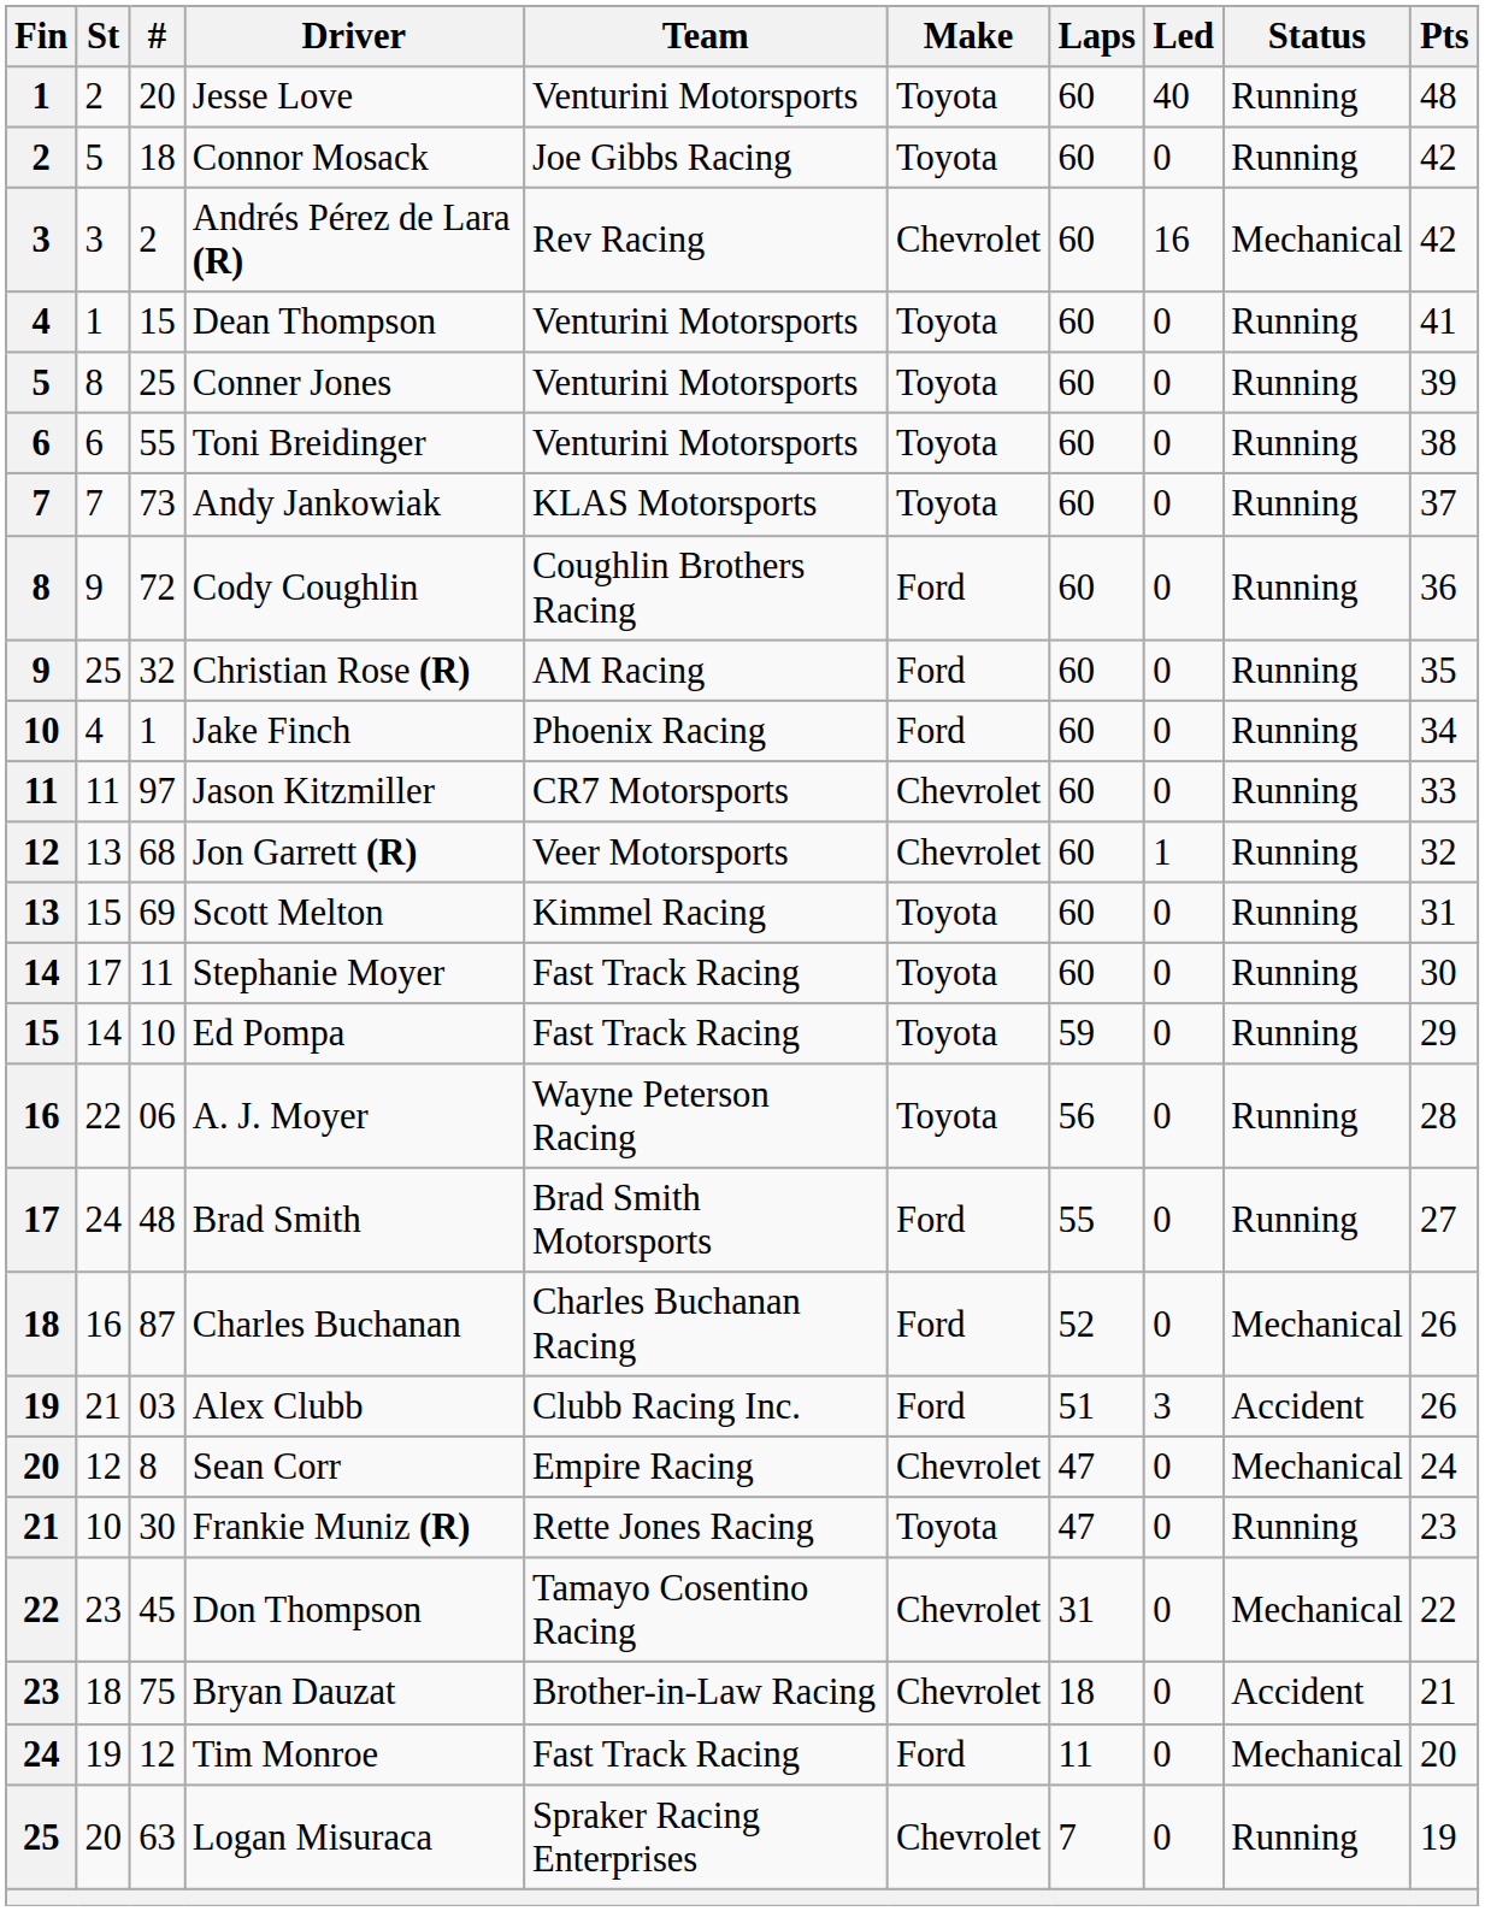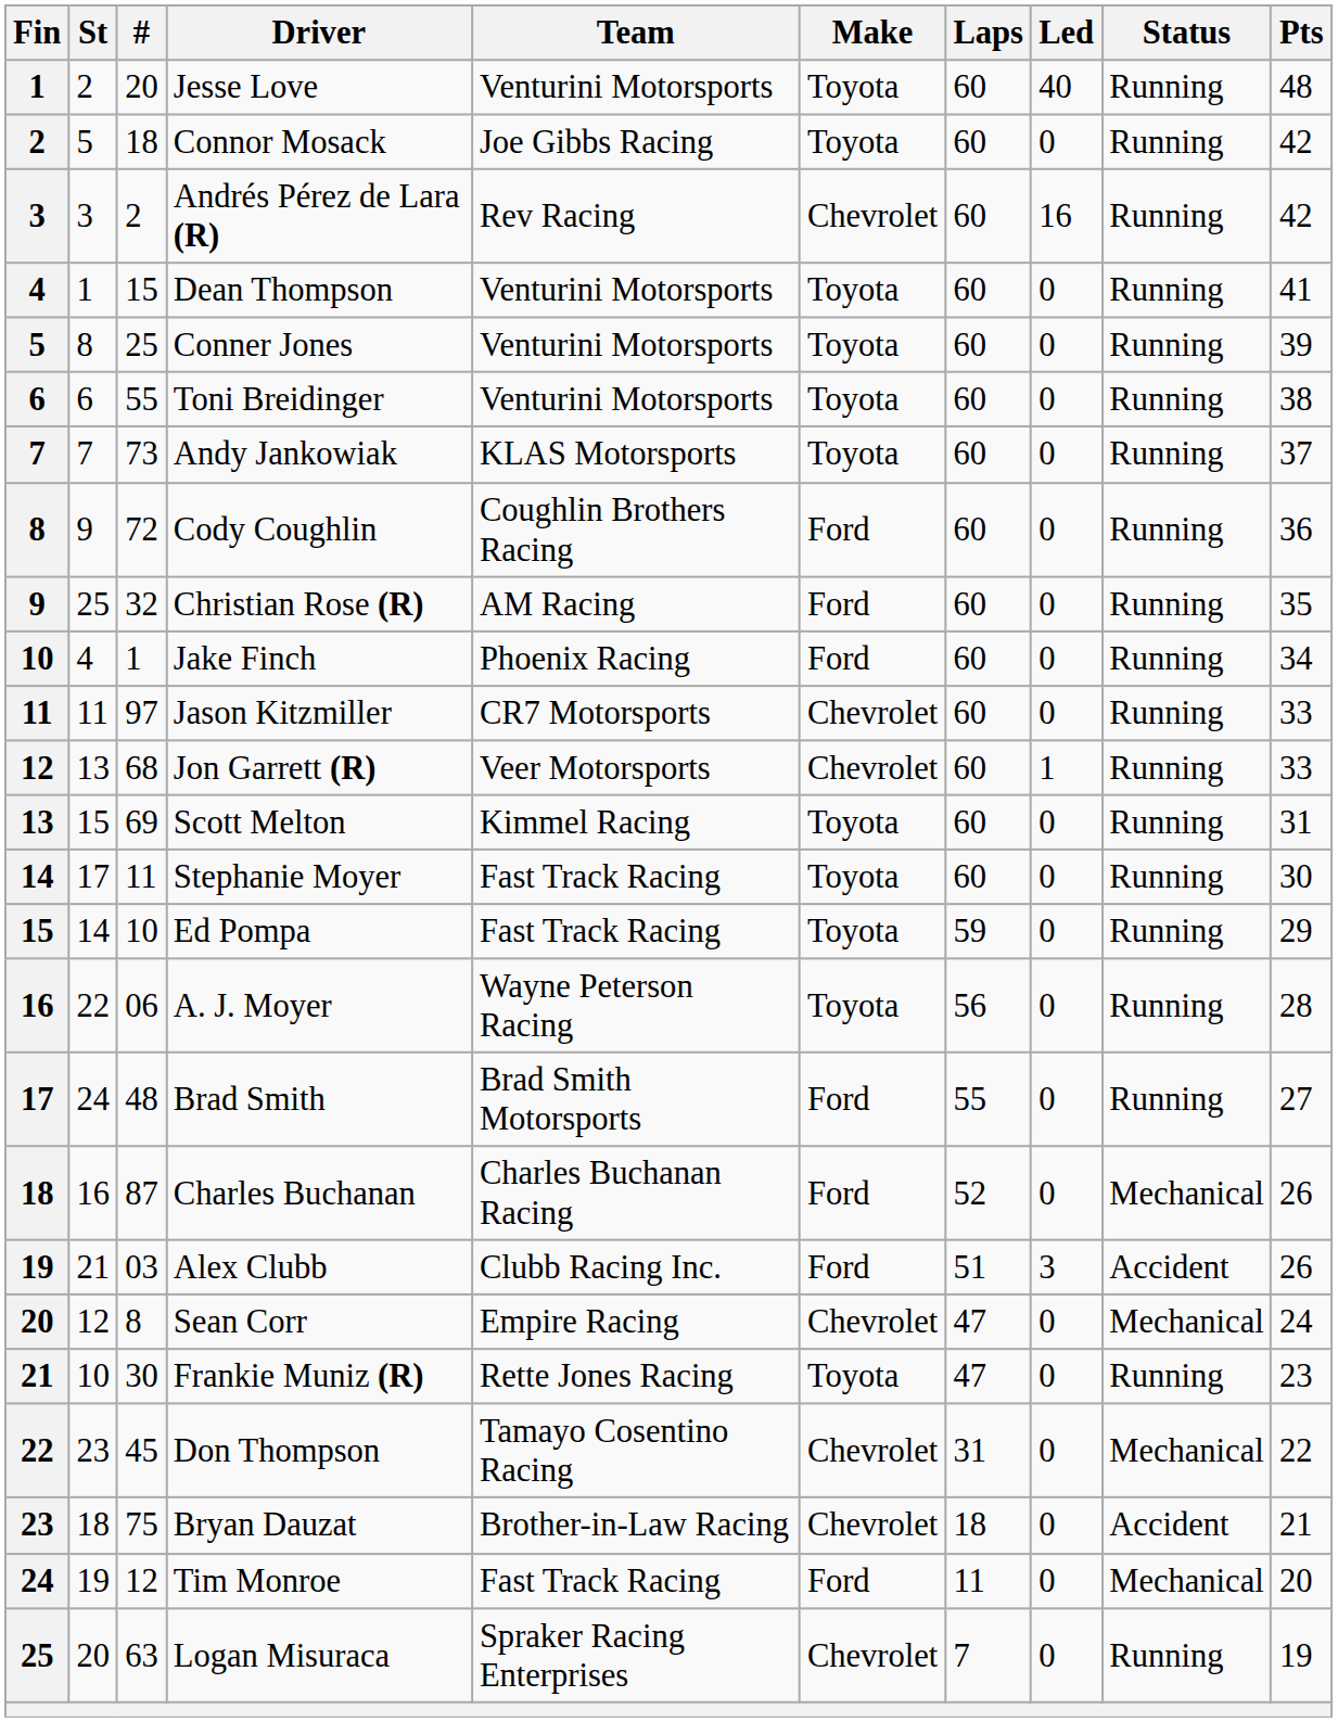 <table class="wikitable" style="font-size:95%">
 <tr>
 <th>Fin</th>
 <th>St</th>
 <th>#</th>
 <th>Driver</th>
 <th>Team</th>
 <th>Make</th>
 <th>Laps</th>
 <th>Led</th>
 <th>Status</th>
 <th>Pts</th>
 </tr>
 <tr>
 <th>1</th>
 <td>2</td>
 <td>20</td>
 <td>Jesse Love</td>
 <td>Venturini Motorsports</td>
 <td>Toyota</td>
 <td>60</td>
 <td>40</td>
 <td>Running</td>
 <td>48</td>
 </tr>
 <tr>
 <th>2</th>
 <td>5</td>
 <td>18</td>
 <td>Connor Mosack</td>
 <td>Joe Gibbs Racing</td>
 <td>Toyota</td>
 <td>60</td>
 <td>0</td>
 <td>Running</td>
 <td>42</td>
 </tr>
 <tr>
 <th>3</th>
 <td>3</td>
 <td>2</td>
 <td>Andrés Pérez de Lara <strong>(R)</strong></td>
 <td>Rev Racing</td>
 <td>Chevrolet</td>
 <td>60</td>
 <td>16</td>
-<td>Mechanical</td>
+<td>Running</td>
 <td>42</td>
 </tr>
 <tr>
 <th>4</th>
 <td>1</td>
 <td>15</td>
 <td>Dean Thompson</td>
 <td>Venturini Motorsports</td>
 <td>Toyota</td>
 <td>60</td>
 <td>0</td>
 <td>Running</td>
 <td>41</td>
 </tr>
 <tr>
 <th>5</th>
 <td>8</td>
 <td>25</td>
 <td>Conner Jones</td>
 <td>Venturini Motorsports</td>
 <td>Toyota</td>
 <td>60</td>
 <td>0</td>
 <td>Running</td>
 <td>39</td>
 </tr>
 <tr>
 <th>6</th>
 <td>6</td>
 <td>55</td>
 <td>Toni Breidinger</td>
 <td>Venturini Motorsports</td>
 <td>Toyota</td>
 <td>60</td>
 <td>0</td>
 <td>Running</td>
 <td>38</td>
 </tr>
 <tr>
 <th>7</th>
 <td>7</td>
 <td>73</td>
 <td>Andy Jankowiak</td>
 <td>KLAS Motorsports</td>
 <td>Toyota</td>
 <td>60</td>
 <td>0</td>
 <td>Running</td>
 <td>37</td>
 </tr>
 <tr>
 <th>8</th>
 <td>9</td>
 <td>72</td>
 <td>Cody Coughlin</td>
 <td>Coughlin Brothers Racing</td>
 <td>Ford</td>
 <td>60</td>
 <td>0</td>
 <td>Running</td>
 <td>36</td>
 </tr>
 <tr>
 <th>9</th>
 <td>25</td>
 <td>32</td>
 <td>Christian Rose <strong>(R)</strong></td>
 <td>AM Racing</td>
 <td>Ford</td>
 <td>60</td>
 <td>0</td>
 <td>Running</td>
 <td>35</td>
 </tr>
 <tr>
 <th>10</th>
 <td>4</td>
 <td>1</td>
 <td>Jake Finch</td>
 <td>Phoenix Racing</td>
 <td>Ford</td>
 <td>60</td>
 <td>0</td>
 <td>Running</td>
 <td>34</td>
 </tr>
 <tr>
 <th>11</th>
 <td>11</td>
 <td>97</td>
 <td>Jason Kitzmiller</td>
 <td>CR7 Motorsports</td>
 <td>Chevrolet</td>
 <td>60</td>
 <td>0</td>
 <td>Running</td>
 <td>33</td>
 </tr>
 <tr>
 <th>12</th>
 <td>13</td>
 <td>68</td>
 <td>Jon Garrett <strong>(R)</strong></td>
 <td>Veer Motorsports</td>
 <td>Chevrolet</td>
 <td>60</td>
 <td>1</td>
 <td>Running</td>
-<td>32</td>
+<td>33</td>
 </tr>
 <tr>
 <th>13</th>
 <td>15</td>
 <td>69</td>
 <td>Scott Melton</td>
 <td>Kimmel Racing</td>
 <td>Toyota</td>
 <td>60</td>
 <td>0</td>
 <td>Running</td>
 <td>31</td>
 </tr>
 <tr>
 <th>14</th>
 <td>17</td>
 <td>11</td>
 <td>Stephanie Moyer</td>
 <td>Fast Track Racing</td>
 <td>Toyota</td>
 <td>60</td>
 <td>0</td>
 <td>Running</td>
 <td>30</td>
 </tr>
 <tr>
 <th>15</th>
 <td>14</td>
 <td>10</td>
 <td>Ed Pompa</td>
 <td>Fast Track Racing</td>
 <td>Toyota</td>
 <td>59</td>
 <td>0</td>
 <td>Running</td>
 <td>29</td>
 </tr>
 <tr>
 <th>16</th>
 <td>22</td>
 <td>06</td>
 <td>A. J. Moyer</td>
 <td>Wayne Peterson Racing</td>
 <td>Toyota</td>
 <td>56</td>
 <td>0</td>
 <td>Running</td>
 <td>28</td>
 </tr>
 <tr>
 <th>17</th>
 <td>24</td>
 <td>48</td>
 <td>Brad Smith</td>
 <td>Brad Smith Motorsports</td>
 <td>Ford</td>
 <td>55</td>
 <td>0</td>
 <td>Running</td>
 <td>27</td>
 </tr>
 <tr>
 <th>18</th>
 <td>16</td>
 <td>87</td>
 <td>Charles Buchanan</td>
 <td>Charles Buchanan Racing</td>
 <td>Ford</td>
 <td>52</td>
 <td>0</td>
 <td>Mechanical</td>
 <td>26</td>
 </tr>
 <tr>
 <th>19</th>
 <td>21</td>
 <td>03</td>
 <td>Alex Clubb</td>
 <td>Clubb Racing Inc.</td>
 <td>Ford</td>
 <td>51</td>
 <td>3</td>
 <td>Accident</td>
 <td>26</td>
 </tr>
 <tr>
 <th>20</th>
 <td>12</td>
 <td>8</td>
 <td>Sean Corr</td>
 <td>Empire Racing</td>
 <td>Chevrolet</td>
 <td>47</td>
 <td>0</td>
 <td>Mechanical</td>
 <td>24</td>
 </tr>
 <tr>
 <th>21</th>
 <td>10</td>
 <td>30</td>
 <td>Frankie Muniz <strong>(R)</strong></td>
 <td>Rette Jones Racing</td>
 <td>Toyota</td>
 <td>47</td>
 <td>0</td>
 <td>Running</td>
 <td>23</td>
 </tr>
 <tr>
 <th>22</th>
 <td>23</td>
 <td>45</td>
 <td>Don Thompson</td>
 <td>Tamayo Cosentino Racing</td>
 <td>Chevrolet</td>
 <td>31</td>
 <td>0</td>
 <td>Mechanical</td>
 <td>22</td>
 </tr>
 <tr>
 <th>23</th>
 <td>18</td>
 <td>75</td>
 <td>Bryan Dauzat</td>
 <td>Brother-in-Law Racing</td>
 <td>Chevrolet</td>
 <td>18</td>
 <td>0</td>
 <td>Accident</td>
 <td>21</td>
 </tr>
 <tr>
 <th>24</th>
 <td>19</td>
 <td>12</td>
 <td>Tim Monroe</td>
 <td>Fast Track Racing</td>
 <td>Ford</td>
 <td>11</td>
 <td>0</td>
 <td>Mechanical</td>
 <td>20</td>
 </tr>
 <tr>
 <th>25</th>
 <td>20</td>
 <td>63</td>
 <td>Logan Misuraca</td>
 <td>Spraker Racing Enterprises</td>
 <td>Chevrolet</td>
 <td>7</td>
 <td>0</td>
 <td>Running</td>
 <td>19</td>
 </tr>
 <tr>
 <th colspan="10"></th>
 </tr>
 </table>
